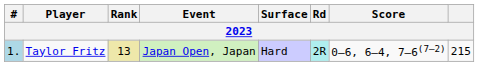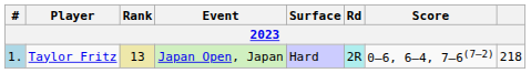 <table class="wikitable sortable">
 <tr>
 <th>#</th>
 <th>Player</th>
 <th>Rank</th>
 <th>Event</th>
 <th>Surface</th>
 <th>Rd</th>
 <th class=unsortable>Score</th>
 <th></th>
 </tr>
 <tr>
 <th colspan=8><a href='#'>2023</a></th>
 </tr>
 <tr>
 <td style="background: lightblue;">1.</td>
 <td> <a href='#'>Taylor Fritz</a></td>
 <td align=center bgcolor=eee8aa>13</td>
 <td bgcolor=d0f0c0><a href='#'>Japan Open</a>, Japan</td>
 <td bgcolor=ccccff>Hard</td>
 <td bgcolor=afeeee>2R</td>
 <td>0–6, 6–4, 7–6<sup>(7–2)</sup></td>
-<td align=center>215</td>
+<td align=center>218</td>
 </tr>
 </table>
